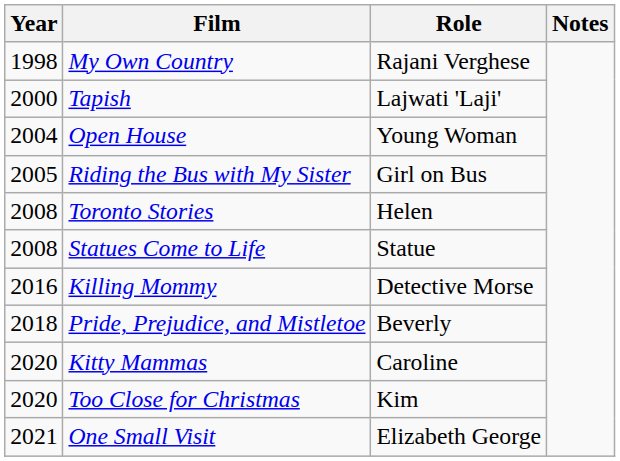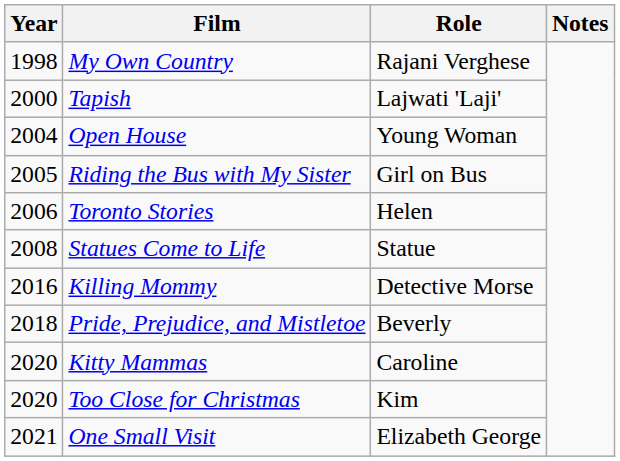 <table class="wikitable sortable">
 <tr>
 <th>Year</th>
 <th>Film</th>
 <th>Role</th>
 <th class="unsortable">Notes</th>
 </tr>
 <tr>
 <td>1998</td>
 <td><em><a href='#'>My Own Country</a></em></td>
 <td>Rajani Verghese</td>
 </tr>
 <tr>
 <td>2000</td>
 <td><em><a href='#'>Tapish</a></em></td>
 <td>Lajwati 'Laji'</td>
 </tr>
 <tr>
 <td>2004</td>
 <td><em><a href='#'>Open House</a></em></td>
 <td>Young Woman</td>
 </tr>
 <tr>
 <td>2005</td>
 <td><em><a href='#'>Riding the Bus with My Sister</a></em></td>
 <td>Girl on Bus</td>
 </tr>
 <tr>
-<td>2008</td>
+<td>2006</td>
 <td><em><a href='#'>Toronto Stories</a></em></td>
 <td>Helen</td>
 </tr>
 <tr>
 <td>2008</td>
 <td><em><a href='#'>Statues Come to Life</a></em></td>
 <td>Statue</td>
 </tr>
 <tr>
 <td>2016</td>
 <td><em><a href='#'>Killing Mommy</a></em></td>
 <td>Detective Morse</td>
 </tr>
 <tr>
 <td>2018</td>
 <td><em><a href='#'>Pride, Prejudice, and Mistletoe</a></em></td>
 <td>Beverly</td>
 </tr>
 <tr>
 <td>2020</td>
 <td><em><a href='#'>Kitty Mammas</a></em></td>
 <td>Caroline</td>
 </tr>
 <tr>
 <td>2020</td>
 <td><em><a href='#'>Too Close for Christmas</a></em></td>
 <td>Kim</td>
 </tr>
 <tr>
 <td>2021</td>
 <td><em><a href='#'>One Small Visit</a></em></td>
 <td>Elizabeth George</td>
 </tr>
 </table>
